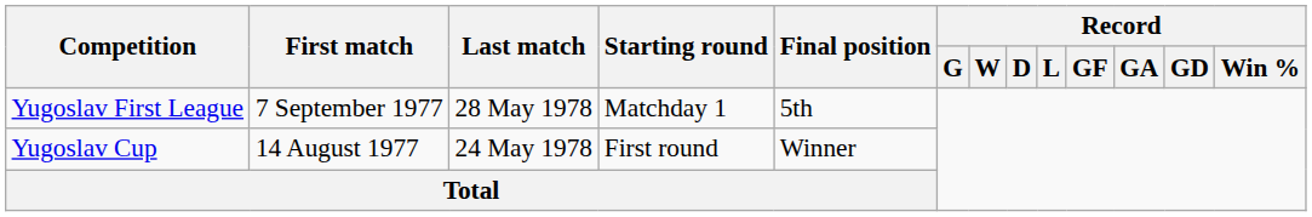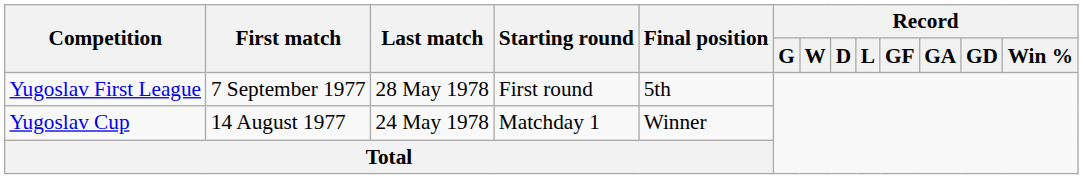 <table class="wikitable" style="text-align: center">
 <tr>
 <th rowspan="2">Competition</th>
 <th rowspan="2">First match</th>
 <th rowspan="2">Last match</th>
 <th rowspan="2">Starting round</th>
 <th rowspan="2">Final position</th>
 <th colspan="8">Record</th>
 </tr>
 <tr>
 <th>G</th>
 <th>W</th>
 <th>D</th>
 <th>L</th>
 <th>GF</th>
 <th>GA</th>
 <th>GD</th>
 <th>Win %</th>
 </tr>
 <tr>
 <td align=left><a href='#'>Yugoslav First League</a></td>
 <td align=left>7 September 1977</td>
 <td align=left>28 May 1978</td>
-<td align=left>Matchday 1</td>
+<td align=left>First round</td>
 <td align=left>5th<br></td>
 </tr>
 <tr>
 <td align=left><a href='#'>Yugoslav Cup</a></td>
 <td align=left>14 August 1977</td>
 <td align=left>24 May 1978</td>
-<td align=left>First round</td>
+<td align=left>Matchday 1</td>
 <td align=left>Winner<br></td>
 </tr>
 <tr>
 <th colspan="5">Total<br></th>
 </tr>
 </table>
